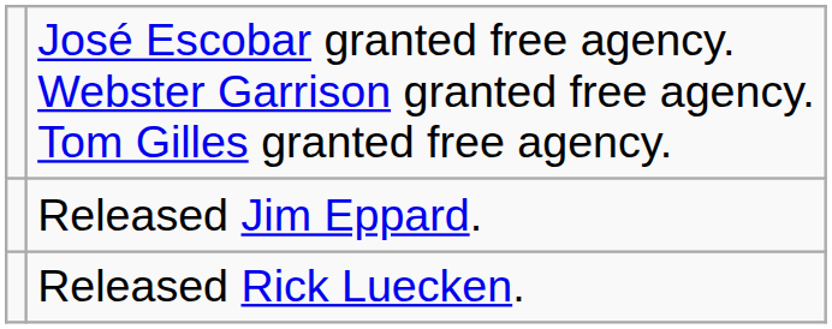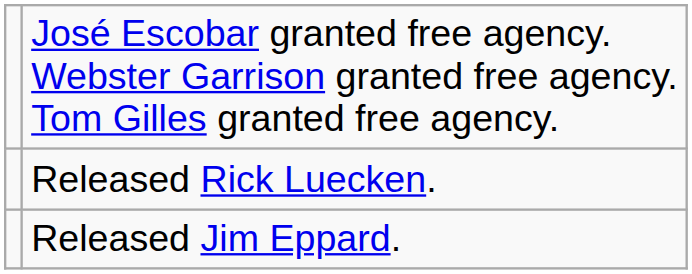 <table class="wikitable">
 <tr>
 <td></td>
 <td><a href='#'>José Escobar</a> granted free agency. <br><a href='#'>Webster Garrison</a> granted free agency. <br><a href='#'>Tom Gilles</a> granted free agency.</td>
 </tr>
 <tr>
 <td></td>
-<td>Released <a href='#'>Jim Eppard</a>.</td>
+<td>Released <a href='#'>Rick Luecken</a>.</td>
 </tr>
 <tr>
 <td></td>
-<td>Released <a href='#'>Rick Luecken</a>.</td>
+<td>Released <a href='#'>Jim Eppard</a>.</td>
 </tr>
 </table>
